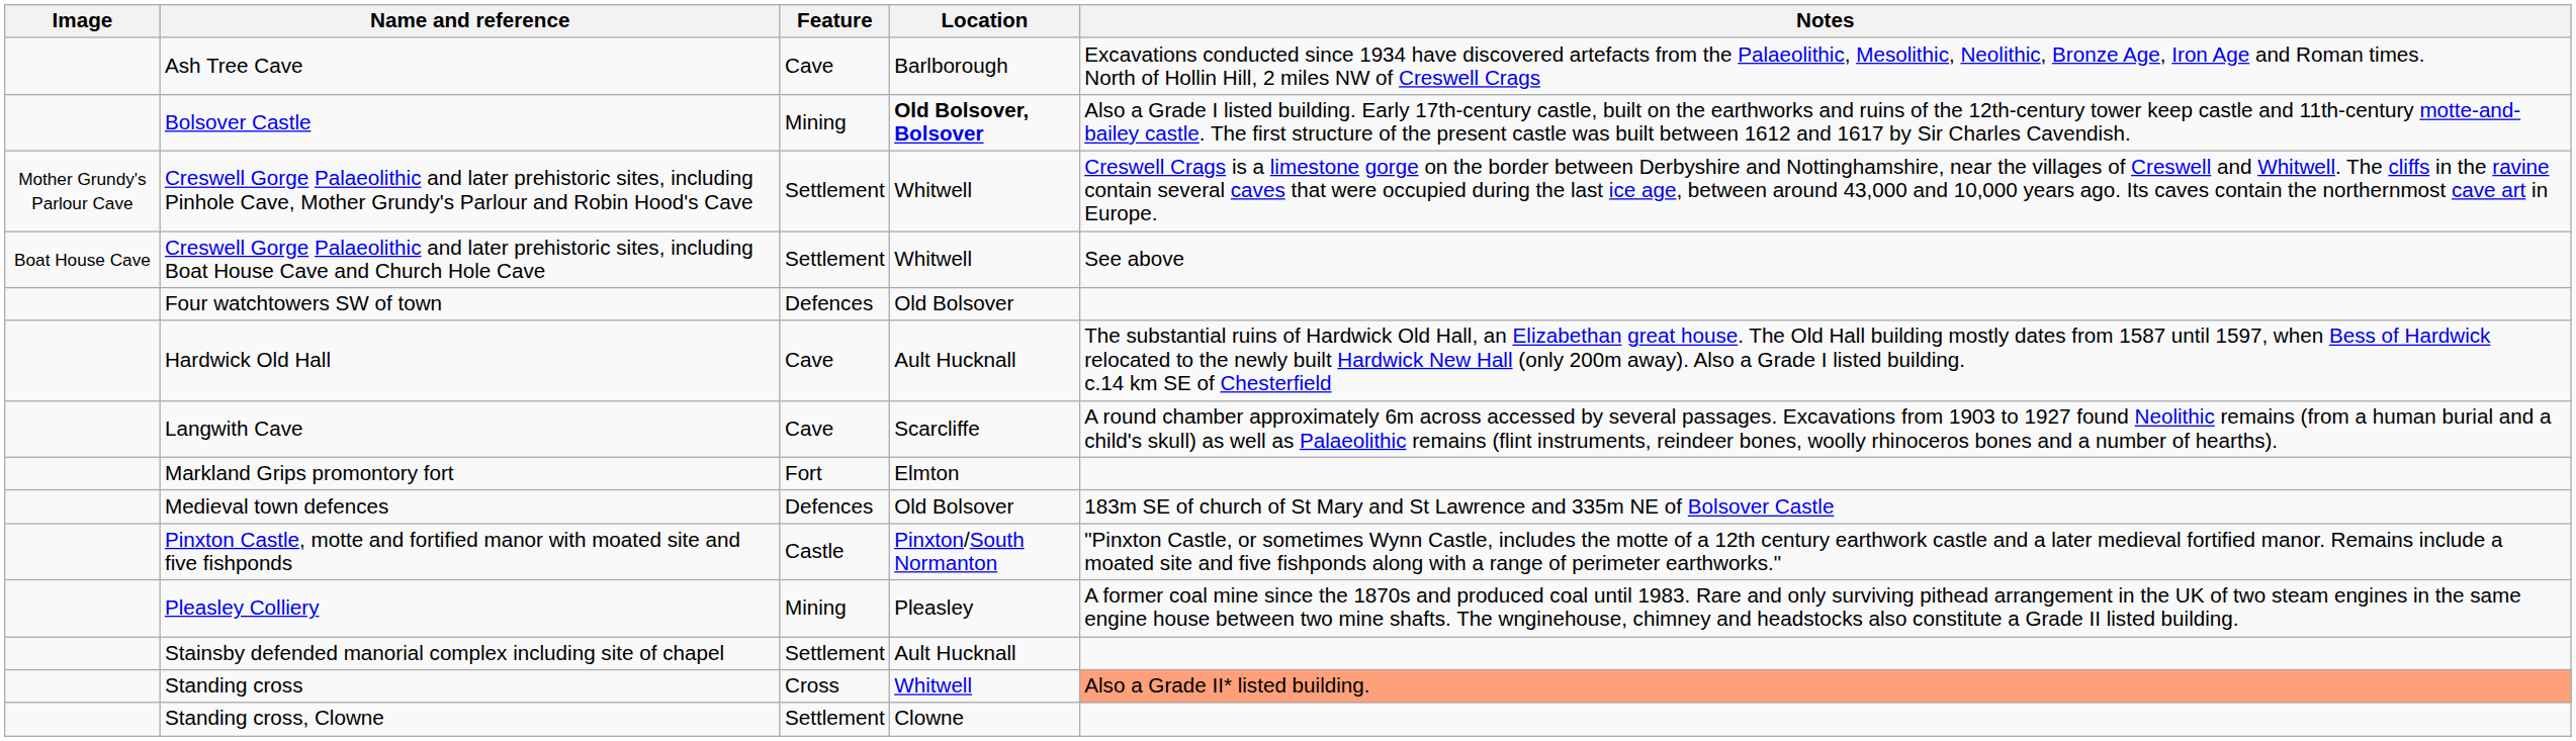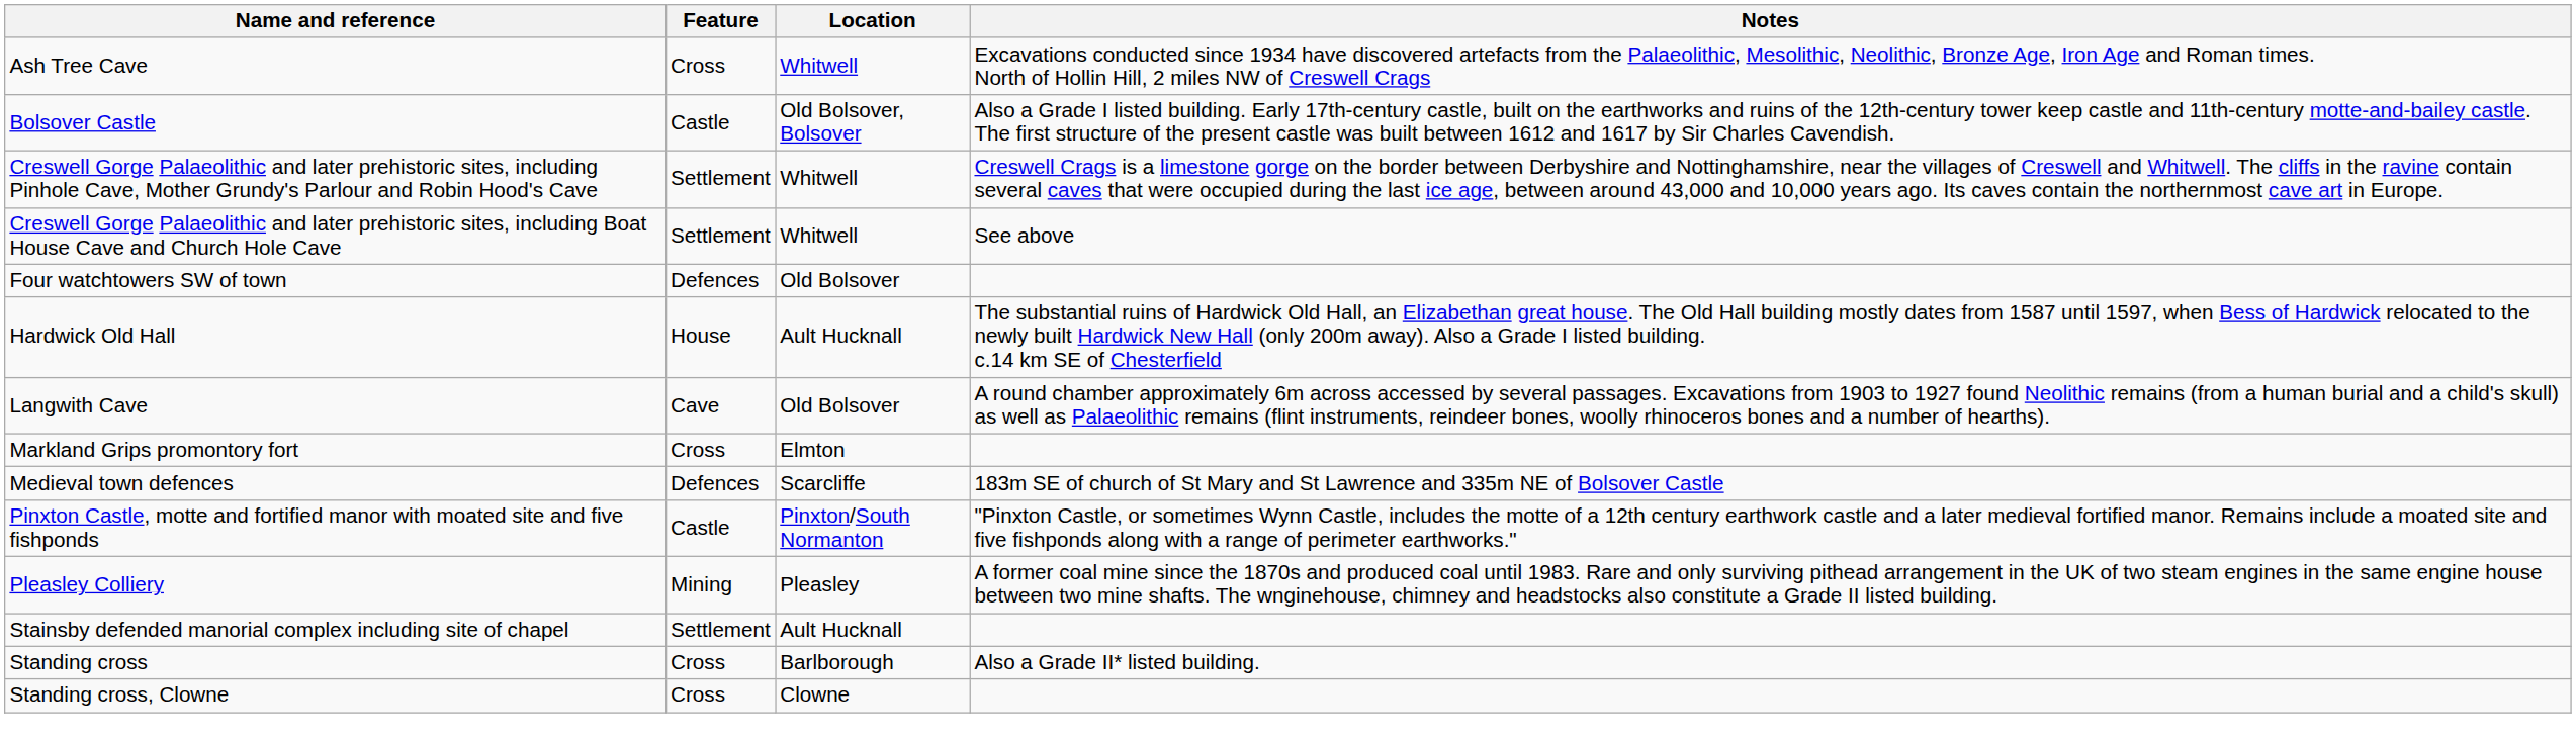 <table class="wikitable sortable">
 <tr>
-<th>Image</th>
 <th>Name and reference</th>
 <th>Feature</th>
 <th>Location</th>
 <th>Notes</th>
 </tr>
 <tr>
-<td></td>
 <td>Ash Tree Cave</td>
-<td>Cave</td>
-<td>Barlborough<br></td>
+<td>Cross</td>
+<td><a href='#'>Whitwell</a><br></td>
 <td>Excavations conducted since 1934 have discovered artefacts from the <a href='#'>Palaeolithic</a>, <a href='#'>Mesolithic</a>, <a href='#'>Neolithic</a>, <a href='#'>Bronze Age</a>, <a href='#'>Iron Age</a> and Roman times.<br>North of Hollin Hill, 2 miles NW of <a href='#'>Creswell Crags</a></td>
 </tr>
 <tr>
-<td></td>
 <td><a href='#'>Bolsover Castle</a></td>
-<td>Mining</td>
-<td><strong>Old Bolsover, <a href='#'>Bolsover</a><br></strong></td>
+<td>Castle</td>
+<td>Old Bolsover, <a href='#'>Bolsover</a><br></td>
 <td>Also a Grade I listed building. Early 17th-century castle, built on the earthworks and ruins of the 12th-century tower keep castle and 11th-century <a href='#'>motte-and-bailey castle</a>. The first structure of the present castle was built between 1612 and 1617 by Sir Charles Cavendish.</td>
 </tr>
 <tr>
-<td style="text-align: center;"><small>Mother Grundy's Parlour Cave</small></td>
 <td><a href='#'>Creswell Gorge</a> <a href='#'>Palaeolithic</a> and later prehistoric sites, including Pinhole Cave, Mother Grundy's Parlour and Robin Hood's Cave</td>
 <td>Settlement</td>
 <td>Whitwell<br></td>
 <td><a href='#'>Creswell Crags</a> is a <a href='#'>limestone</a> <a href='#'>gorge</a> on the border between Derbyshire and Nottinghamshire, near the villages of <a href='#'>Creswell</a> and <a href='#'>Whitwell</a>. The <a href='#'>cliffs</a> in the <a href='#'>ravine</a> contain several <a href='#'>caves</a> that were occupied during the last <a href='#'>ice age</a>, between around 43,000 and 10,000 years ago. Its caves contain the northernmost <a href='#'>cave art</a> in Europe.</td>
 </tr>
 <tr>
-<td style="text-align: center;"><small>Boat House Cave</small></td>
 <td><a href='#'>Creswell Gorge</a> <a href='#'>Palaeolithic</a> and later prehistoric sites, including Boat House Cave and Church Hole Cave</td>
 <td>Settlement</td>
 <td>Whitwell<br></td>
 <td>See above</td>
 </tr>
 <tr>
-<td></td>
 <td>Four watchtowers SW of town</td>
 <td>Defences</td>
 <td>Old Bolsover<br></td>
 <td></td>
 </tr>
 <tr>
-<td></td>
 <td>Hardwick Old Hall</td>
-<td>Cave</td>
+<td>House</td>
 <td>Ault Hucknall<br></td>
 <td>The substantial ruins of Hardwick Old Hall, an <a href='#'>Elizabethan</a> <a href='#'>great house</a>. The Old Hall building mostly dates from 1587 until 1597, when <a href='#'>Bess of Hardwick</a> relocated to the newly built <a href='#'>Hardwick New Hall</a> (only 200m away). Also a Grade I listed building.<br>c.14 km SE of <a href='#'>Chesterfield</a></td>
 </tr>
 <tr>
-<td></td>
 <td>Langwith Cave</td>
 <td>Cave</td>
-<td>Scarcliffe<br></td>
+<td>Old Bolsover<br></td>
 <td>A round chamber approximately 6m across accessed by several passages.  Excavations from 1903 to 1927 found <a href='#'>Neolithic</a> remains (from a human burial and a child's skull) as well as <a href='#'>Palaeolithic</a> remains (flint instruments, reindeer bones, woolly rhinoceros bones and a number of hearths).</td>
 </tr>
 <tr>
-<td></td>
 <td>Markland Grips promontory fort</td>
-<td>Fort</td>
+<td>Cross</td>
 <td>Elmton<br></td>
 <td></td>
 </tr>
 <tr>
-<td></td>
 <td>Medieval town defences</td>
 <td>Defences</td>
-<td>Old Bolsover<br></td>
+<td>Scarcliffe<br></td>
 <td>183m SE of church of St Mary and St Lawrence and 335m NE of <a href='#'>Bolsover Castle</a></td>
 </tr>
 <tr>
-<td></td>
 <td><a href='#'>Pinxton Castle</a>, motte and fortified manor with moated site and five fishponds</td>
 <td>Castle</td>
 <td><a href='#'>Pinxton</a>/<a href='#'>South Normanton</a><br></td>
 <td>"Pinxton Castle, or sometimes Wynn Castle, includes the motte of a 12th century earthwork castle and a later medieval fortified manor. Remains include a moated site and five fishponds along with a range of perimeter earthworks."</td>
 </tr>
 <tr>
-<td></td>
 <td><a href='#'>Pleasley Colliery</a></td>
 <td>Mining</td>
 <td>Pleasley<br></td>
 <td>A former coal mine since the 1870s and produced coal until 1983. Rare and only surviving pithead arrangement in the UK of two steam engines in the same engine house between two mine shafts. The wnginehouse, chimney and headstocks also constitute a Grade II listed building.</td>
 </tr>
 <tr>
-<td></td>
 <td>Stainsby defended manorial complex including site of chapel</td>
 <td>Settlement</td>
 <td>Ault Hucknall<br></td>
 <td></td>
 </tr>
 <tr>
-<td></td>
 <td>Standing cross</td>
 <td>Cross</td>
-<td><a href='#'>Whitwell</a><br></td>
-<td style="background: lightsalmon;">Also a Grade II* listed building.</td>
+<td>Barlborough<br></td>
+<td>Also a Grade II* listed building.</td>
 </tr>
 <tr>
-<td></td>
 <td>Standing cross, Clowne</td>
-<td>Settlement</td>
+<td>Cross</td>
 <td>Clowne<br></td>
 <td></td>
 </tr>
 </table>
